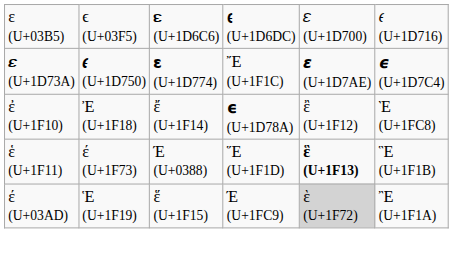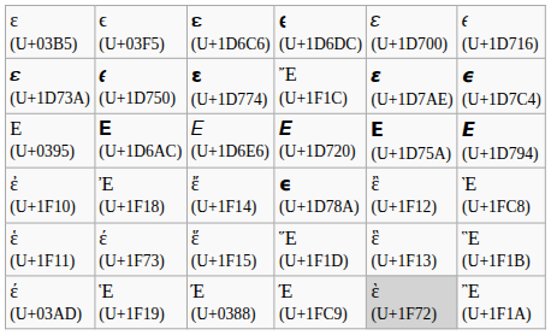 <table class="wikitable">
 <tr>
 <td>ε<br><small>(U+03B5)</small></td>
 <td>ϵ<br><small>(U+03F5)</small></td>
 <td>𝛆<br><small>(U+1D6C6)</small></td>
 <td>𝛜<br><small>(U+1D6DC)</small></td>
 <td>𝜀<br><small>(U+1D700)</small></td>
 <td>𝜖<br><small>(U+1D716)</small></td>
 </tr>
 <tr>
 <td>𝜺<br><small>(U+1D73A)</small></td>
 <td>𝝐<br><small>(U+1D750)</small></td>
 <td>𝝴<br><small>(U+1D774)</small></td>
 <td>Ἔ<br><small>(U+1F1C)</small></td>
 <td>𝞮<br><small>(U+1D7AE)</small></td>
 <td>𝟄<br><small>(U+1D7C4)</small></td>
 </tr>
 <tr>
+<td>Ε<br><small>(U+0395)</small></td>
+<td>𝚬<br><small>(U+1D6AC)</small></td>
+<td>𝛦<br><small>(U+1D6E6)</small></td>
+<td>𝜠<br><small>(U+1D720)</small></td>
+<td>𝝚<br><small>(U+1D75A)</small></td>
+<td>𝞔<br><small>(U+1D794)</small></td>
+</tr>
+<tr>
 <td>ἐ<br><small>(U+1F10)</small></td>
 <td>Ἐ<br><small>(U+1F18)</small></td>
 <td>ἔ<br><small>(U+1F14)</small></td>
 <td>𝞊<br><small>(U+1D78A)</small></td>
 <td>ἒ<br><small>(U+1F12)</small></td>
 <td>Ὲ<br><small>(U+1FC8)</small></td>
 </tr>
 <tr>
 <td>ἑ<br><small>(U+1F11)</small></td>
 <td>έ<br><small>(U+1F73)</small></td>
-<td>Έ<br><small>(U+0388)</small></td>
+<td>ἕ<br><small>(U+1F15)</small></td>
 <td>Ἕ<br><small>(U+1F1D)</small></td>
-<td><strong>ἓ<br><small>(U+1F13)</small></strong></td>
+<td>ἓ<br><small>(U+1F13)</small></td>
 <td>Ἓ<br><small>(U+1F1B)</small></td>
 </tr>
 <tr>
 <td>έ<br><small>(U+03AD)</small></td>
 <td>Ἑ<br><small>(U+1F19)</small></td>
-<td>ἕ<br><small>(U+1F15)</small></td>
+<td>Έ<br><small>(U+0388)</small></td>
 <td>Έ<br><small>(U+1FC9)</small></td>
 <td style="background: lightgrey;">ὲ<br><small>(U+1F72)</small></td>
 <td>Ἒ<br><small>(U+1F1A)</small></td>
 </tr>
 </table>
